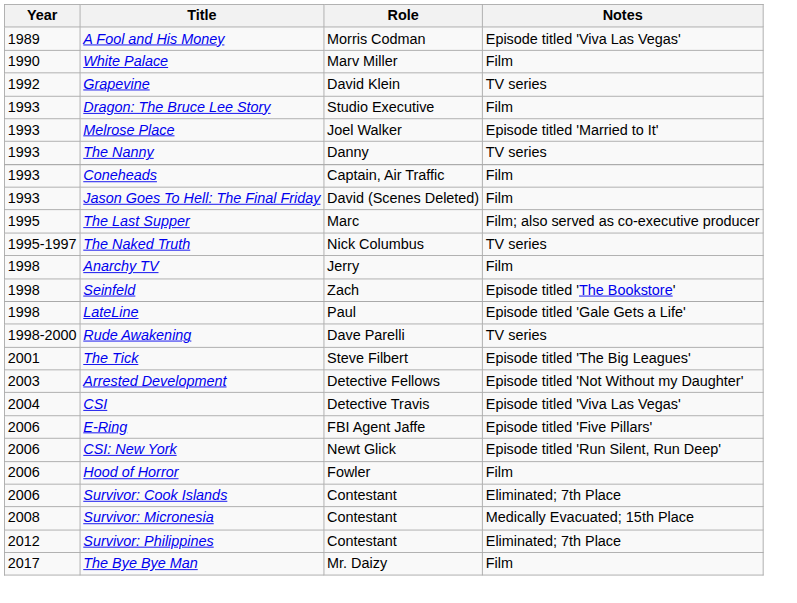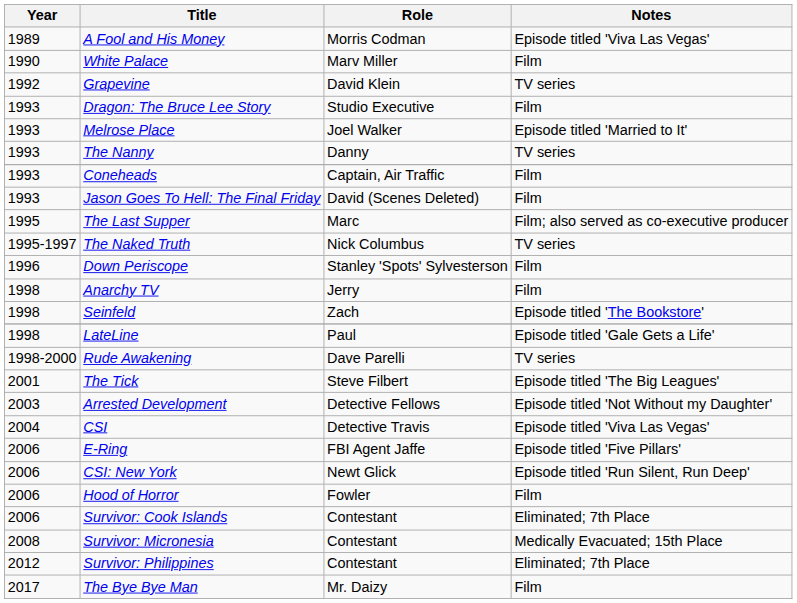 <table class="wikitable sortable">
 <tr>
 <th>Year</th>
 <th>Title</th>
 <th>Role</th>
 <th class="unsortable">Notes</th>
 </tr>
 <tr>
 <td>1989</td>
 <td><em><a href='#'>A Fool and His Money</a></em></td>
 <td>Morris Codman</td>
 <td>Episode titled 'Viva Las Vegas'</td>
 </tr>
 <tr>
 <td>1990</td>
 <td><em><a href='#'>White Palace</a></em></td>
 <td>Marv Miller</td>
 <td>Film</td>
 </tr>
 <tr>
 <td>1992</td>
 <td><em><a href='#'>Grapevine</a></em></td>
 <td>David Klein</td>
 <td>TV series</td>
 </tr>
 <tr>
 <td>1993</td>
 <td><em><a href='#'>Dragon: The Bruce Lee Story</a></em></td>
 <td>Studio Executive</td>
 <td>Film</td>
 </tr>
 <tr>
 <td>1993</td>
 <td><em><a href='#'>Melrose Place</a></em></td>
 <td>Joel Walker</td>
 <td>Episode titled 'Married to It'</td>
 </tr>
 <tr>
 <td>1993</td>
 <td><em><a href='#'>The Nanny</a></em></td>
 <td>Danny</td>
 <td>TV series</td>
 </tr>
 <tr>
 </tr>
 <tr>
 <td>1993</td>
 <td><em><a href='#'>Coneheads</a></em></td>
 <td>Captain, Air Traffic</td>
 <td>Film</td>
 </tr>
 <tr>
 <td>1993</td>
 <td><em><a href='#'>Jason Goes To Hell: The Final Friday</a></em></td>
 <td>David (Scenes Deleted)</td>
 <td>Film</td>
 </tr>
 <tr>
 <td>1995</td>
 <td><em><a href='#'>The Last Supper</a></em></td>
 <td>Marc</td>
 <td>Film; also served as co-executive producer</td>
 </tr>
 <tr>
 <td>1995-1997</td>
 <td><em><a href='#'>The Naked Truth</a></em></td>
 <td>Nick Columbus</td>
 <td>TV series</td>
+</tr>
+<tr>
+<td>1996</td>
+<td><em><a href='#'>Down Periscope</a></em></td>
+<td>Stanley 'Spots' Sylvesterson</td>
+<td>Film</td>
 </tr>
 <tr>
 <td>1998</td>
 <td><em><a href='#'>Anarchy TV</a></em></td>
 <td>Jerry</td>
 <td>Film</td>
 </tr>
 <tr>
 <td>1998</td>
 <td><em><a href='#'>Seinfeld</a></em></td>
 <td>Zach</td>
 <td>Episode titled '<a href='#'>The Bookstore</a>'</td>
 </tr>
 <tr>
 </tr>
 <tr>
 <td>1998</td>
 <td><em><a href='#'>LateLine</a></em></td>
 <td>Paul</td>
 <td>Episode titled 'Gale Gets a Life'</td>
 </tr>
 <tr>
 <td>1998-2000</td>
 <td><em><a href='#'>Rude Awakening</a></em></td>
 <td>Dave Parelli</td>
 <td>TV series</td>
 </tr>
 <tr>
 <td>2001</td>
 <td><em><a href='#'>The Tick</a></em></td>
 <td>Steve Filbert</td>
 <td>Episode titled 'The Big Leagues'</td>
 </tr>
 <tr>
 <td>2003</td>
 <td><em><a href='#'>Arrested Development</a></em></td>
 <td>Detective Fellows</td>
 <td>Episode titled 'Not Without my Daughter'</td>
 </tr>
 <tr>
 <td>2004</td>
 <td><em><a href='#'>CSI</a></em></td>
 <td>Detective Travis</td>
 <td>Episode titled 'Viva Las Vegas'</td>
 </tr>
 <tr>
 <td>2006</td>
 <td><em><a href='#'>E-Ring</a></em></td>
 <td>FBI Agent Jaffe</td>
 <td>Episode titled 'Five Pillars'</td>
 </tr>
 <tr>
 <td>2006</td>
 <td><em><a href='#'>CSI: New York</a></em></td>
 <td>Newt Glick</td>
 <td>Episode titled 'Run Silent, Run Deep'</td>
 </tr>
 <tr>
 <td>2006</td>
 <td><em><a href='#'>Hood of Horror</a></em></td>
 <td>Fowler</td>
 <td>Film</td>
 </tr>
 <tr>
 <td>2006</td>
 <td><em><a href='#'>Survivor: Cook Islands</a></em></td>
 <td>Contestant</td>
 <td>Eliminated; 7th Place</td>
 </tr>
 <tr>
 <td>2008</td>
 <td><em><a href='#'>Survivor: Micronesia</a></em></td>
 <td>Contestant</td>
 <td>Medically Evacuated; 15th Place</td>
 </tr>
 <tr>
 <td>2012</td>
 <td><em><a href='#'>Survivor: Philippines</a></em></td>
 <td>Contestant</td>
 <td>Eliminated; 7th Place</td>
 </tr>
 <tr>
 <td>2017</td>
 <td><em><a href='#'>The Bye Bye Man</a></em></td>
 <td>Mr. Daizy</td>
 <td>Film</td>
 </tr>
 </table>
